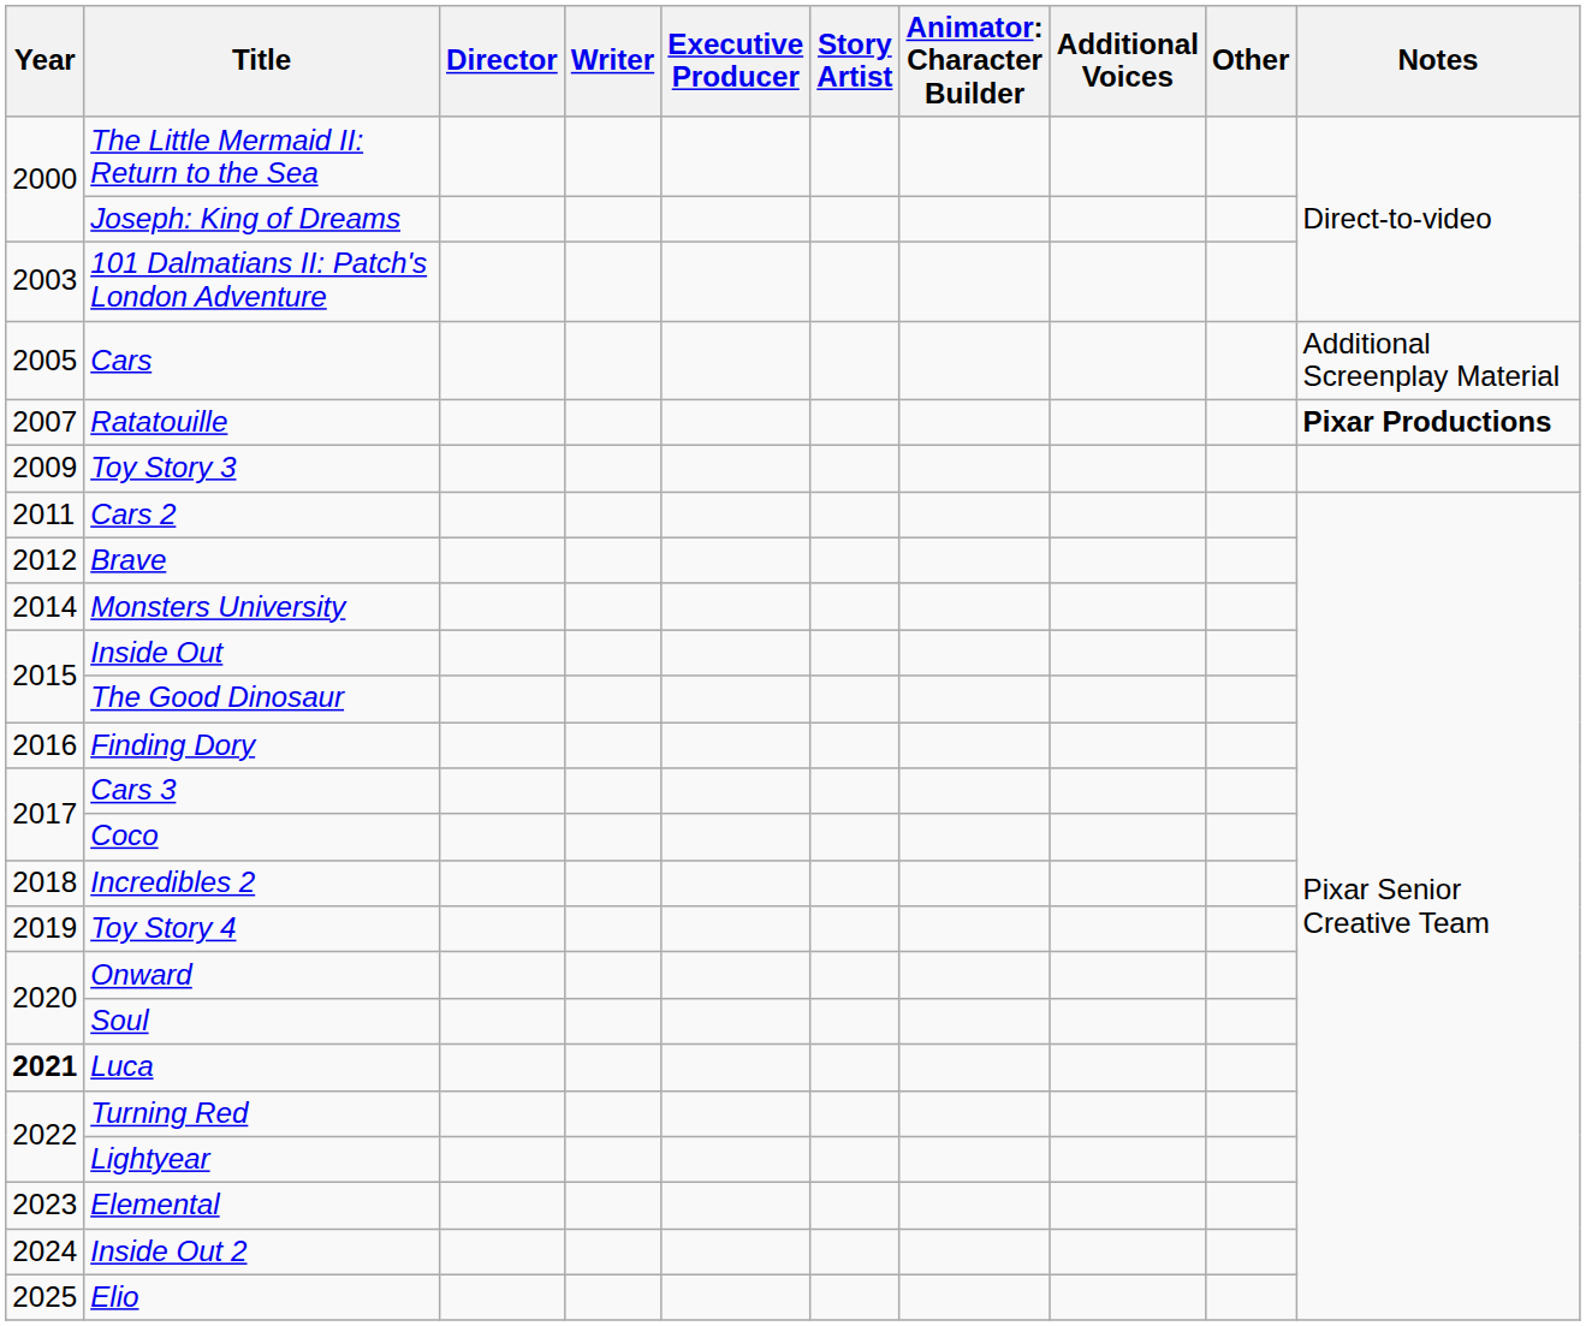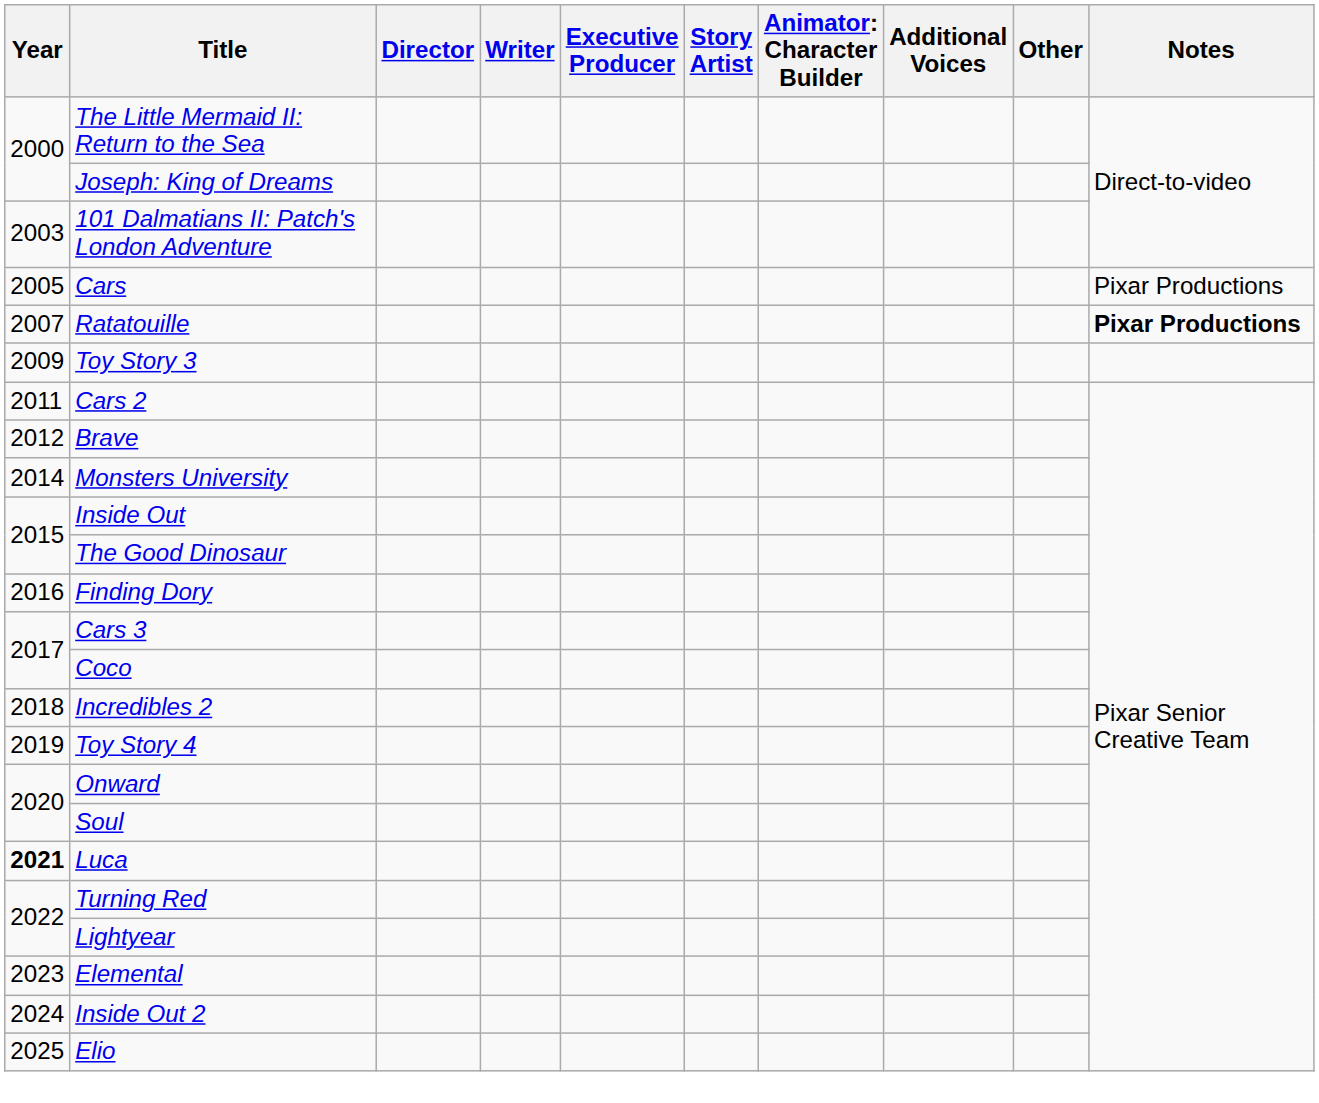 <table class="wikitable">
 <tr>
 <th>Year</th>
 <th>Title</th>
 <th><a href='#'>Director</a></th>
 <th><a href='#'>Writer</a></th>
 <th><a href='#'>Executive<br>Producer</a></th>
 <th><a href='#'>Story<br>Artist</a></th>
 <th><a href='#'>Animator</a>:<br>Character<br>Builder</th>
 <th>Additional<br>Voices</th>
 <th>Other</th>
 <th>Notes</th>
 </tr>
 <tr>
 <td rowspan="2">2000</td>
 <td><em><a href='#'>The Little Mermaid II: Return to the Sea</a></em></td>
 <td></td>
 <td></td>
 <td></td>
 <td></td>
 <td></td>
 <td></td>
 <td></td>
 <td rowspan="3">Direct-to-video</td>
 </tr>
 <tr>
 <td><em><a href='#'>Joseph: King of Dreams</a></em></td>
 <td></td>
 <td></td>
 <td></td>
 <td></td>
 <td></td>
 <td></td>
 <td></td>
 </tr>
 <tr>
 <td>2003</td>
 <td><em><a href='#'>101 Dalmatians II: Patch's London Adventure</a></em></td>
 <td></td>
 <td></td>
 <td></td>
 <td></td>
 <td></td>
 <td></td>
 <td></td>
 </tr>
 <tr>
 <td>2005</td>
 <td><em><a href='#'>Cars</a></em></td>
 <td></td>
 <td></td>
 <td></td>
 <td></td>
 <td></td>
 <td></td>
 <td></td>
-<td>Additional Screenplay Material</td>
+<td>Pixar Productions</td>
 </tr>
 <tr>
 <td>2007</td>
 <td><em><a href='#'>Ratatouille</a></em></td>
 <td></td>
 <td></td>
 <td></td>
 <td></td>
 <td></td>
 <td></td>
 <td></td>
 <td><strong>Pixar Productions</strong></td>
 </tr>
 <tr>
 <td>2009</td>
 <td><em><a href='#'>Toy Story 3</a></em></td>
 <td></td>
 <td></td>
 <td></td>
 <td></td>
 <td></td>
 <td></td>
 <td></td>
 <td></td>
 </tr>
 <tr>
 <td>2011</td>
 <td><em><a href='#'>Cars 2</a></em></td>
 <td></td>
 <td></td>
 <td></td>
 <td></td>
 <td></td>
 <td></td>
 <td></td>
 <td rowspan="18">Pixar Senior Creative Team</td>
 </tr>
 <tr>
 <td>2012</td>
 <td><em><a href='#'>Brave</a></em></td>
 <td></td>
 <td></td>
 <td></td>
 <td></td>
 <td></td>
 <td></td>
 <td></td>
 </tr>
 <tr>
 <td>2014</td>
 <td><em><a href='#'>Monsters University</a></em></td>
 <td></td>
 <td></td>
 <td></td>
 <td></td>
 <td></td>
 <td></td>
 <td></td>
 </tr>
 <tr>
 <td rowspan="2">2015</td>
 <td><em><a href='#'>Inside Out</a></em></td>
 <td></td>
 <td></td>
 <td></td>
 <td></td>
 <td></td>
 <td></td>
 <td></td>
 </tr>
 <tr>
 <td><em><a href='#'>The Good Dinosaur</a></em></td>
 <td></td>
 <td></td>
 <td></td>
 <td></td>
 <td></td>
 <td></td>
 <td></td>
 </tr>
 <tr>
 <td>2016</td>
 <td><em><a href='#'>Finding Dory</a></em></td>
 <td></td>
 <td></td>
 <td></td>
 <td></td>
 <td></td>
 <td></td>
 <td></td>
 </tr>
 <tr>
 <td rowspan="2">2017</td>
 <td><em><a href='#'>Cars 3</a></em></td>
 <td></td>
 <td></td>
 <td></td>
 <td></td>
 <td></td>
 <td></td>
 <td></td>
 </tr>
 <tr>
 <td><em><a href='#'>Coco</a></em></td>
 <td></td>
 <td></td>
 <td></td>
 <td></td>
 <td></td>
 <td></td>
 <td></td>
 </tr>
 <tr>
 <td>2018</td>
 <td><em><a href='#'>Incredibles 2</a></em></td>
 <td></td>
 <td></td>
 <td></td>
 <td></td>
 <td></td>
 <td></td>
 <td></td>
 </tr>
 <tr>
 <td>2019</td>
 <td><em><a href='#'>Toy Story 4</a></em></td>
 <td></td>
 <td></td>
 <td></td>
 <td></td>
 <td></td>
 <td></td>
 <td></td>
 </tr>
 <tr>
 <td rowspan="2">2020</td>
 <td><em><a href='#'>Onward</a></em></td>
 <td></td>
 <td></td>
 <td></td>
 <td></td>
 <td></td>
 <td></td>
 <td></td>
 </tr>
 <tr>
 <td><em><a href='#'>Soul</a></em></td>
 <td></td>
 <td></td>
 <td></td>
 <td></td>
 <td></td>
 <td></td>
 <td></td>
 </tr>
 <tr>
 <td><strong>2021</strong></td>
 <td><em><a href='#'>Luca</a></em></td>
 <td></td>
 <td></td>
 <td></td>
 <td></td>
 <td></td>
 <td></td>
 <td></td>
 </tr>
 <tr>
 <td rowspan=2>2022</td>
 <td><em><a href='#'>Turning Red</a></em></td>
 <td></td>
 <td></td>
 <td></td>
 <td></td>
 <td></td>
 <td></td>
 <td></td>
 </tr>
 <tr>
 <td><em><a href='#'>Lightyear</a></em></td>
 <td></td>
 <td></td>
 <td></td>
 <td></td>
 <td></td>
 <td></td>
 <td></td>
 </tr>
 <tr>
 <td>2023</td>
 <td><em><a href='#'>Elemental</a></em></td>
 <td></td>
 <td></td>
 <td></td>
 <td></td>
 <td></td>
 <td></td>
 <td></td>
 </tr>
 <tr>
 <td>2024</td>
 <td><em><a href='#'>Inside Out 2</a></em></td>
 <td></td>
 <td></td>
 <td></td>
 <td></td>
 <td></td>
 <td></td>
 <td></td>
 </tr>
 <tr>
 <td>2025</td>
 <td><em><a href='#'>Elio</a></em></td>
 <td></td>
 <td></td>
 <td></td>
 <td></td>
 <td></td>
 <td></td>
 <td></td>
 </tr>
 </table>
